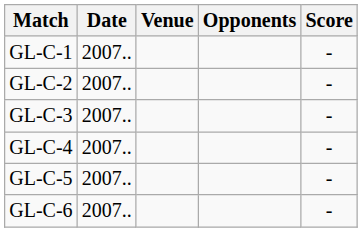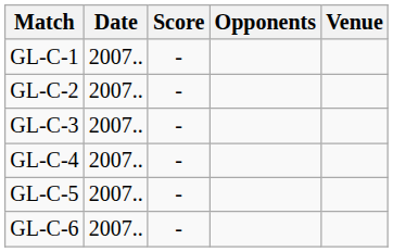 <table class="wikitable" style="text-align:center;">
 <tr>
 <th>Match</th>
 <th>Date</th>
+<th>Score</th>
+<th>Opponents</th>
 <th>Venue</th>
-<th>Opponents</th>
-<th>Score</th>
 </tr>
 <tr>
 <td>GL-C-1</td>
 <td>2007..</td>
+<td>-</td>
 <td></td>
 <td></td>
-<td>-</td>
 </tr>
 <tr>
 <td>GL-C-2</td>
 <td>2007..</td>
+<td>-</td>
 <td></td>
 <td></td>
-<td>-</td>
 </tr>
 <tr>
 <td>GL-C-3</td>
 <td>2007..</td>
+<td>-</td>
 <td></td>
 <td></td>
-<td>-</td>
 </tr>
 <tr>
 <td>GL-C-4</td>
 <td>2007..</td>
+<td>-</td>
 <td></td>
 <td></td>
-<td>-</td>
 </tr>
 <tr>
 <td>GL-C-5</td>
 <td>2007..</td>
+<td>-</td>
 <td></td>
 <td></td>
-<td>-</td>
 </tr>
 <tr>
 <td>GL-C-6</td>
 <td>2007..</td>
+<td>-</td>
 <td></td>
 <td></td>
-<td>-</td>
 </tr>
 </table>
